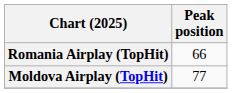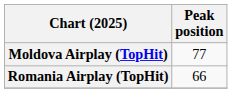 <table class="wikitable sortable plainrowheaders" style="text-align:center">
 <tr>
 <th scope="col">Chart (2025)</th>
 <th scope="col">Peak<br>position</th>
 </tr>
 <tr>
+<th scope="row">Moldova Airplay (<a href='#'>TopHit</a>)</th>
+<td>77</td>
+</tr>
+<tr>
 <th scope="row">Romania Airplay (TopHit)</th>
 <td>66</td>
 </tr>
 <tr>
-<th scope="row">Moldova Airplay (<a href='#'>TopHit</a>)</th>
-<td>77</td>
-</tr>
-<tr>
 </tr>
 </table>
